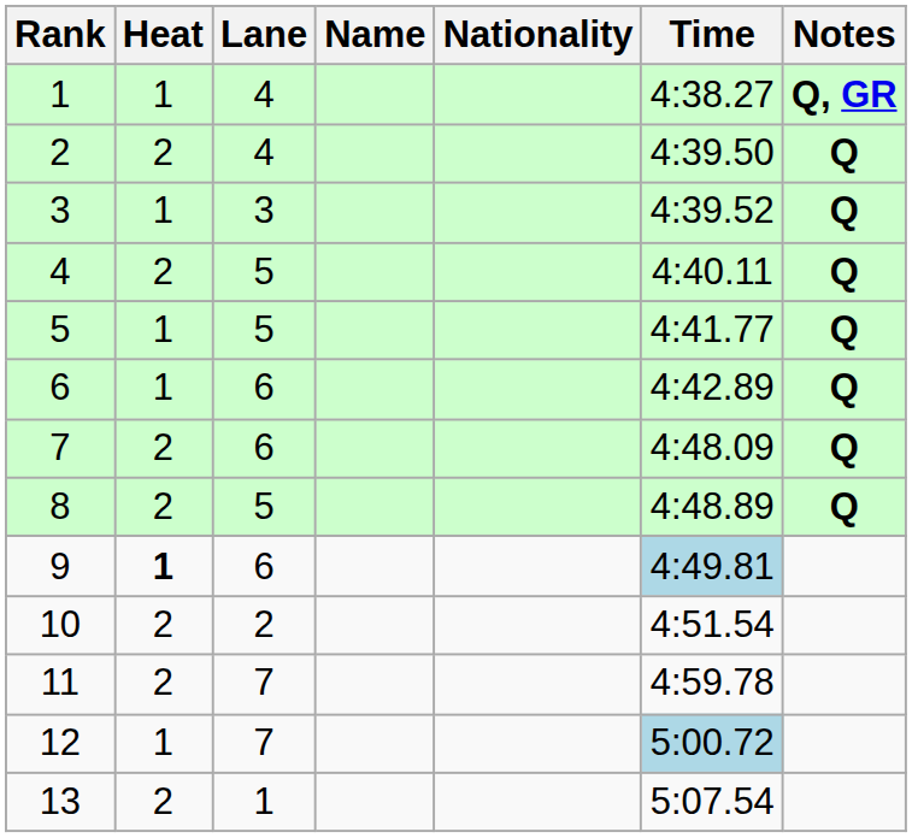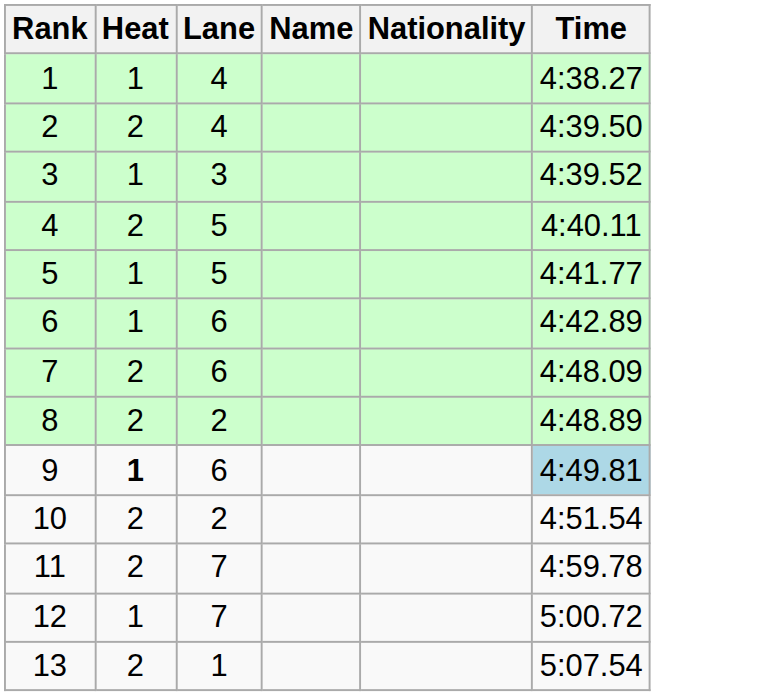 <table class="wikitable sortable" style="text-align:center">
 <tr>
 <th>Rank</th>
 <th>Heat</th>
 <th>Lane</th>
 <th>Name</th>
 <th>Nationality</th>
 <th>Time</th>
-<th>Notes</th>
 </tr>
 <tr bgcolor=ccffcc>
 <td>1</td>
 <td>1</td>
 <td>4</td>
 <td align=left></td>
 <td align=left></td>
 <td>4:38.27</td>
-<td><strong>Q, <a href='#'>GR</a></strong></td>
 </tr>
 <tr bgcolor=ccffcc>
 <td>2</td>
 <td>2</td>
 <td>4</td>
 <td align=left></td>
 <td align=left></td>
 <td>4:39.50</td>
-<td><strong>Q</strong></td>
 </tr>
 <tr bgcolor=ccffcc>
 <td>3</td>
 <td>1</td>
 <td>3</td>
 <td align=left></td>
 <td align=left></td>
 <td>4:39.52</td>
-<td><strong>Q</strong></td>
 </tr>
 <tr bgcolor=ccffcc>
 <td>4</td>
 <td>2</td>
 <td>5</td>
 <td align=left></td>
 <td align=left></td>
 <td>4:40.11</td>
-<td><strong>Q</strong></td>
 </tr>
 <tr bgcolor=ccffcc>
 <td>5</td>
 <td>1</td>
 <td>5</td>
 <td align=left></td>
 <td align=left></td>
 <td>4:41.77</td>
-<td><strong>Q</strong></td>
 </tr>
 <tr bgcolor=ccffcc>
 <td>6</td>
 <td>1</td>
 <td>6</td>
 <td align=left></td>
 <td align=left></td>
 <td>4:42.89</td>
-<td><strong>Q</strong></td>
 </tr>
 <tr bgcolor=ccffcc>
 <td>7</td>
 <td>2</td>
 <td>6</td>
 <td align=left></td>
 <td align=left></td>
 <td>4:48.09</td>
-<td><strong>Q</strong></td>
 </tr>
 <tr bgcolor=ccffcc>
 <td>8</td>
 <td>2</td>
-<td>5</td>
+<td>2</td>
 <td align=left></td>
 <td align=left></td>
 <td>4:48.89</td>
-<td><strong>Q</strong></td>
 </tr>
 <tr>
 <td>9</td>
 <td><strong>1</strong></td>
 <td>6</td>
 <td align=left></td>
 <td align=left></td>
 <td style="background: lightblue;">4:49.81</td>
-<td></td>
 </tr>
 <tr>
 <td>10</td>
 <td>2</td>
 <td>2</td>
 <td align=left></td>
 <td align=left></td>
 <td>4:51.54</td>
-<td></td>
 </tr>
 <tr>
 <td>11</td>
 <td>2</td>
 <td>7</td>
 <td align=left></td>
 <td align=left></td>
 <td>4:59.78</td>
-<td></td>
 </tr>
 <tr>
 <td>12</td>
 <td>1</td>
 <td>7</td>
 <td align=left></td>
 <td align=left></td>
-<td style="background: lightblue;">5:00.72</td>
-<td></td>
+<td>5:00.72</td>
 </tr>
 <tr>
 <td>13</td>
 <td>2</td>
 <td>1</td>
 <td align=left></td>
 <td align=left></td>
 <td>5:07.54</td>
-<td></td>
 </tr>
 </table>
